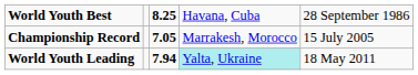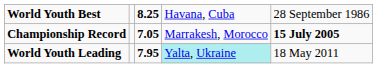 <table class="wikitable">
 <tr>
 <td><strong>World Youth Best</strong></td>
 <td></td>
 <td><strong>8.25</strong></td>
 <td><a href='#'>Havana</a>, <a href='#'>Cuba</a></td>
 <td>28 September 1986</td>
 </tr>
 <tr>
 <td><strong>Championship Record</strong></td>
 <td></td>
 <td><strong>7.05</strong></td>
 <td><a href='#'>Marrakesh</a>, <a href='#'>Morocco</a></td>
-<td>15 July 2005</td>
+<td><strong>15 July 2005</strong></td>
 </tr>
 <tr>
 <td><strong>World Youth Leading</strong></td>
 <td></td>
-<td><strong>7.94</strong></td>
+<td><strong>7.95</strong></td>
 <td style="background: paleturquoise;"><a href='#'>Yalta</a>, <a href='#'>Ukraine</a></td>
 <td>18 May 2011</td>
 </tr>
 </table>
